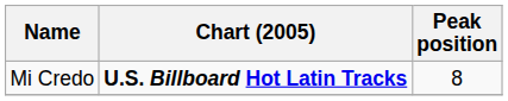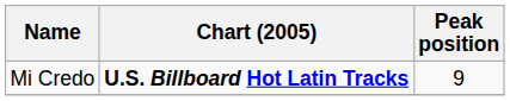 <table class="wikitable">
 <tr>
 <th align="center">Name</th>
 <th align="center">Chart (2005)</th>
 <th align="center">Peak<br>position</th>
 </tr>
 <tr>
 <td align="left">Mi Credo</td>
 <td align="left"><strong>U.S. <em>Billboard</em> <a href='#'>Hot Latin Tracks</a></strong></td>
-<td align="center">8</td>
+<td align="center">9</td>
 </tr>
 <tr>
 </tr>
 </table>
